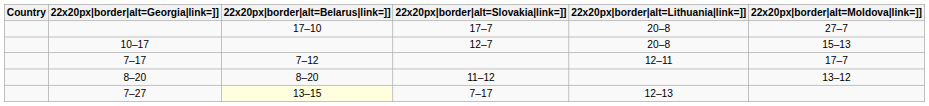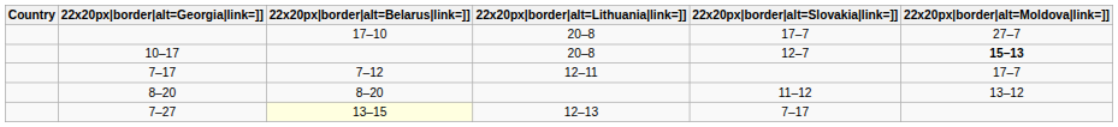 <table class="wikitable sortable nowrap" style="text-align:center; font-size:0.9em;">
 <tr>
 <th>Country</th>
 <th [[Image:>22x20px|border|alt=Georgia|link=]]</th>
 <th [[Image:>22x20px|border|alt=Belarus|link=]]</th>
+<th [[Image:>22x20px|border|alt=Lithuania|link=]]</th>
 <th [[Image:>22x20px|border|alt=Slovakia|link=]]</th>
-<th [[Image:>22x20px|border|alt=Lithuania|link=]]</th>
 <th [[Image:>22x20px|border|alt=Moldova|link=]]</th>
 </tr>
 <tr>
 <td style="text-align:left;"></td>
 <td></td>
 <td>17–10</td>
+<td>20–8</td>
 <td>17–7</td>
-<td>20–8</td>
 <td>27–7</td>
 </tr>
 <tr>
 <td style="text-align:left;"></td>
 <td>10–17</td>
 <td></td>
+<td>20–8</td>
 <td>12–7</td>
-<td>20–8</td>
-<td>15–13</td>
+<td><strong>15–13</strong></td>
 </tr>
 <tr>
 <td style="text-align:left;"></td>
 <td>7–17</td>
 <td>7–12</td>
+<td>12–11</td>
 <td></td>
-<td>12–11</td>
 <td>17–7</td>
 </tr>
 <tr>
 <td style="text-align:left;"></td>
 <td>8–20</td>
 <td>8–20</td>
+<td></td>
 <td>11–12</td>
-<td></td>
 <td>13–12</td>
 </tr>
 <tr>
 <td style="text-align:left;"></td>
 <td>7–27</td>
 <td style="background: lightyellow;">13–15</td>
+<td>12–13</td>
 <td>7–17</td>
-<td>12–13</td>
 <td></td>
 </tr>
 </table>
